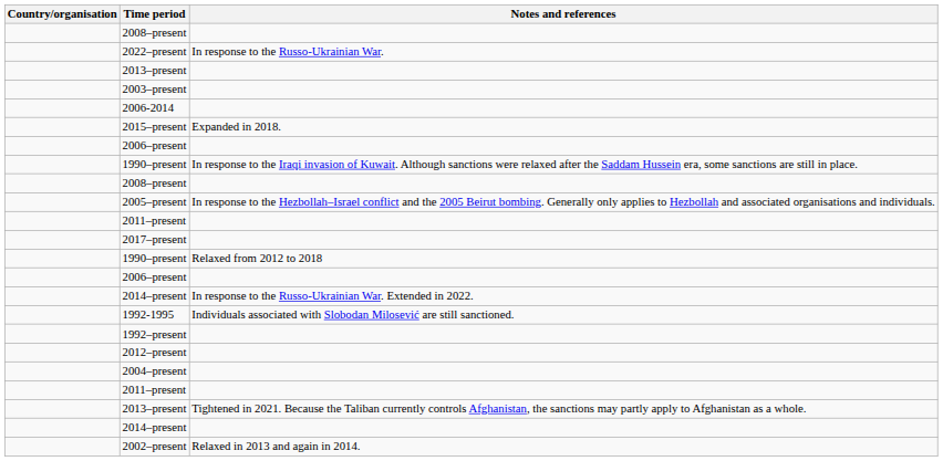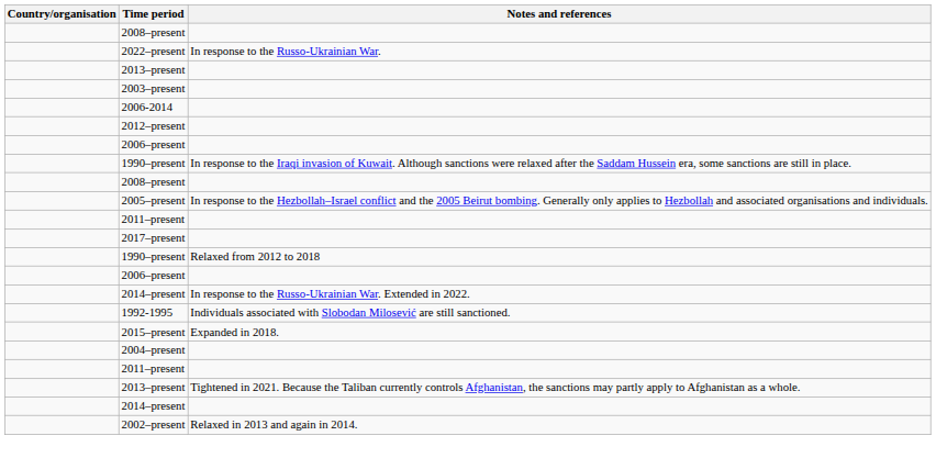 <table class="wikitable sortable">
 <tr>
 <th>Country/organisation</th>
 <th>Time period</th>
 <th>Notes and references</th>
 </tr>
 <tr>
 <td></td>
 <td>2008–present</td>
 <td></td>
 </tr>
 <tr>
 <td></td>
 <td>2022–present</td>
 <td>In response to the <a href='#'>Russo-Ukrainian War</a>.</td>
 </tr>
 <tr>
 <td></td>
 <td>2013–present</td>
 <td></td>
 </tr>
 <tr>
 <td></td>
 <td>2003–present</td>
 <td></td>
 </tr>
 <tr>
 <td></td>
 <td>2006-2014</td>
 <td></td>
 </tr>
 <tr>
 <td></td>
-<td>2015–present</td>
-<td>Expanded in 2018.</td>
+<td>2012–present</td>
+<td></td>
 </tr>
 <tr>
 <td></td>
 <td>2006–present</td>
 <td></td>
 </tr>
 <tr>
 <td></td>
 <td>1990–present</td>
 <td>In response to the <a href='#'>Iraqi invasion of Kuwait</a>. Although sanctions were relaxed after the <a href='#'>Saddam Hussein</a> era, some sanctions are still in place.</td>
 </tr>
 <tr>
 <td></td>
 <td>2008–present</td>
 <td></td>
 </tr>
 <tr>
 <td></td>
 <td>2005–present</td>
 <td>In response to the <a href='#'>Hezbollah–Israel conflict</a> and the <a href='#'>2005 Beirut bombing</a>. Generally only applies to <a href='#'>Hezbollah</a> and associated organisations and individuals.</td>
 </tr>
 <tr>
 <td></td>
 <td>2011–present</td>
 <td></td>
 </tr>
 <tr>
 <td></td>
 <td>2017–present</td>
 <td></td>
 </tr>
 <tr>
 <td></td>
 <td>1990–present</td>
 <td>Relaxed from 2012 to 2018</td>
 </tr>
 <tr>
 <td></td>
 <td>2006–present</td>
 <td></td>
 </tr>
 <tr>
 <td></td>
 <td>2014–present</td>
 <td>In response to the <a href='#'>Russo-Ukrainian War</a>. Extended in 2022.</td>
 </tr>
 <tr>
 <td></td>
 <td>1992-1995</td>
 <td>Individuals associated with <a href='#'>Slobodan Milosević</a> are still sanctioned.</td>
 </tr>
 <tr>
 <td></td>
-<td>1992–present</td>
-<td></td>
-</tr>
-<tr>
-<td></td>
-<td>2012–present</td>
-<td></td>
+<td>2015–present</td>
+<td>Expanded in 2018.</td>
 </tr>
 <tr>
 <td></td>
 <td>2004–present</td>
 <td></td>
 </tr>
 <tr>
 <td></td>
 <td>2011–present</td>
 <td></td>
 </tr>
 <tr>
 <td></td>
 <td>2013–present</td>
 <td>Tightened in 2021. Because the Taliban currently controls <a href='#'>Afghanistan</a>, the sanctions may partly apply to Afghanistan as a whole.</td>
 </tr>
 <tr>
 <td></td>
 <td>2014–present</td>
 <td></td>
 </tr>
 <tr>
 <td></td>
 <td>2002–present</td>
 <td>Relaxed in 2013 and again in 2014.</td>
 </tr>
 </table>
